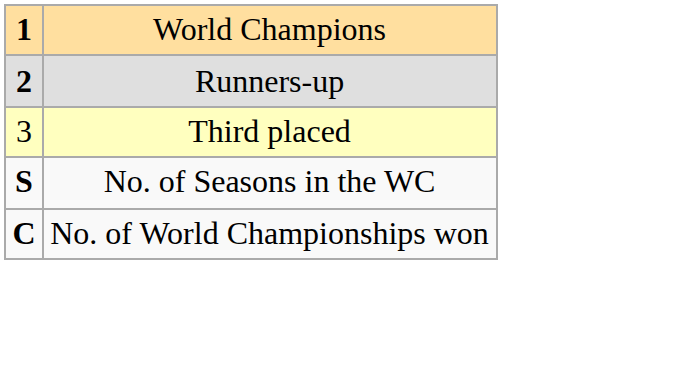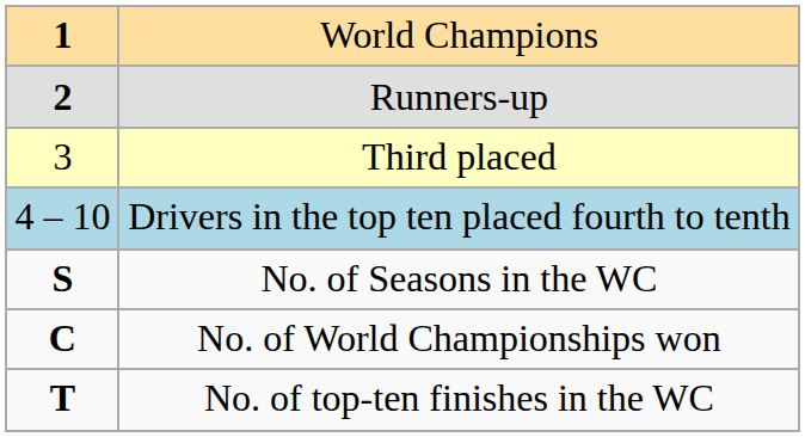 <table class="wikitable" align="center">
 <tr align="center">
 <td style="background:#ffdf9f;"><strong>1</strong></td>
 <td style="background:#ffdf9f;">World Champions</td>
 </tr>
 <tr align="center">
 <td style="background:#dfdfdf;"><strong>2</strong></td>
 <td style="background:#dfdfdf;">Runners-up</td>
 </tr>
 <tr align="center">
 <td style="background:#ffffbf;">3</td>
 <td style="background:#ffffbf;">Third placed</td>
 </tr>
 <tr align="center">
+<td style="background:lightblue;">4 – 10</td>
+<td style="background:lightblue;">Drivers in the top ten placed fourth to tenth</td>
+</tr>
+<tr align="center">
 <td><strong>S</strong></td>
 <td>No. of Seasons in the WC</td>
 </tr>
 <tr align="center">
 <td><strong>C</strong></td>
 <td>No. of World Championships won</td>
 </tr>
+<tr align="center">
+<td><strong>T</strong></td>
+<td>No. of top-ten finishes in the WC</td>
+</tr>
 </table>
